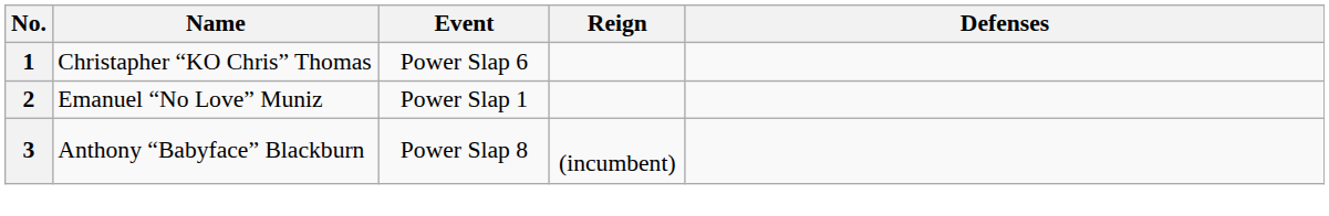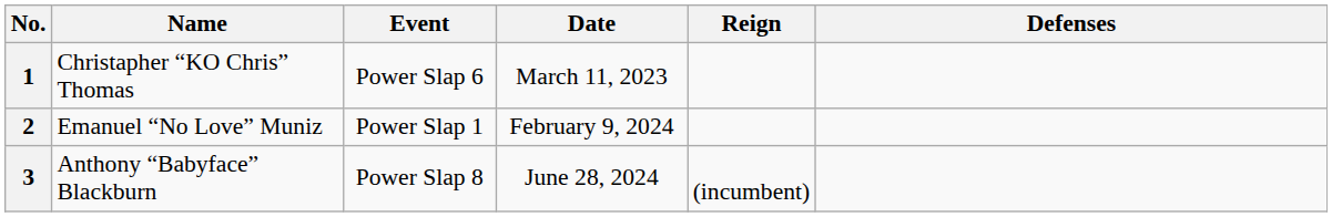 <table class="wikitable" width=100%>
 <tr>
 <th width=1%>No.</th>
 <th width=23%>Name</th>
 <th width=12%>Event</th>
+<th width=15%>Date</th>
 <th width=8%>Reign</th>
 <th width=45%>Defenses</th>
 </tr>
 <tr>
 <th>1</th>
 <td align=left> Christapher “KO Chris” Thomas <br></td>
 <td align=center>Power Slap 6<br></td>
+<td align=center>March 11, 2023</td>
 <td align=center></td>
 <td></td>
 </tr>
 <tr>
 <th>2</th>
 <td> Emanuel “No Love” Muniz</td>
 <td align=center>Power Slap 1<br></td>
+<td align=center>February 9, 2024</td>
 <td align=center></td>
 <td></td>
 </tr>
 <tr>
 <th>3</th>
 <td> Anthony “Babyface” Blackburn</td>
 <td align=center>Power Slap 8<br></td>
+<td align=center>June 28, 2024</td>
 <td align=center><br>(incumbent)<br></td>
 <td align=center><br></td>
 </tr>
 </table>
